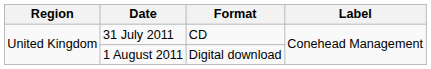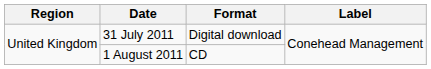 <table class=wikitable>
 <tr>
 <th>Region</th>
 <th>Date</th>
 <th>Format</th>
 <th>Label</th>
 </tr>
 <tr>
 <td rowspan="2">United Kingdom</td>
 <td>31 July 2011</td>
-<td>CD</td>
+<td>Digital download</td>
 <td rowspan="2">Conehead Management</td>
 </tr>
 <tr>
 <td>1 August 2011</td>
-<td>Digital download</td>
+<td>CD</td>
 </tr>
 </table>
